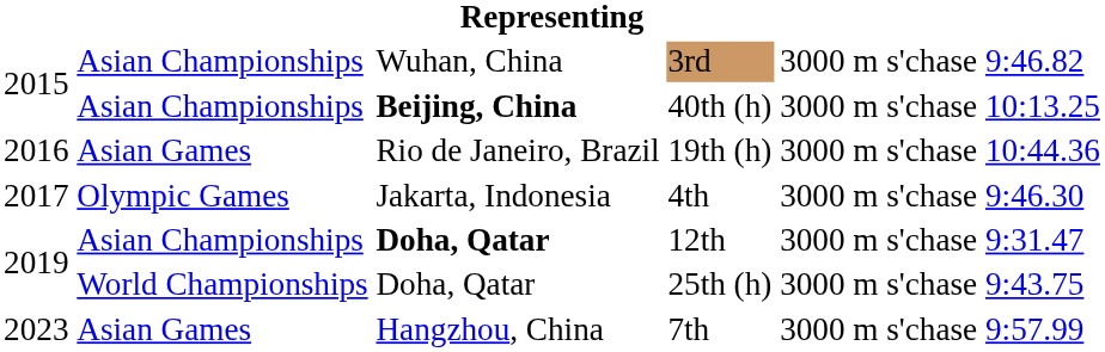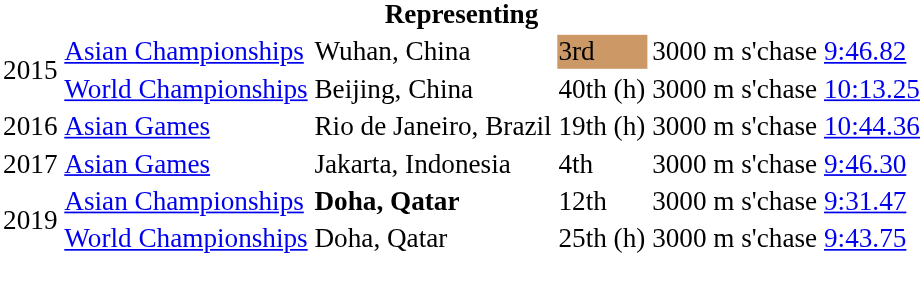 <table>
 <tr>
 <th colspan="6">Representing </th>
 </tr>
 <tr>
 <td rowspan=2>2015</td>
 <td><a href='#'>Asian Championships</a></td>
 <td>Wuhan, China</td>
 <td bgcolor=cc9966>3rd</td>
 <td>3000 m s'chase</td>
 <td><a href='#'>9:46.82</a></td>
 </tr>
 <tr>
-<td><a href='#'>Asian Championships</a></td>
-<td><strong>Beijing, China</strong></td>
+<td><a href='#'>World Championships</a></td>
+<td>Beijing, China</td>
 <td>40th (h)</td>
 <td>3000 m s'chase</td>
 <td><a href='#'>10:13.25</a></td>
 </tr>
 <tr>
 <td>2016</td>
 <td><a href='#'>Asian Games</a></td>
 <td>Rio de Janeiro, Brazil</td>
 <td>19th (h)</td>
 <td>3000 m s'chase</td>
 <td><a href='#'>10:44.36</a></td>
 </tr>
 <tr>
 <td>2017</td>
-<td><a href='#'>Olympic Games</a></td>
+<td><a href='#'>Asian Games</a></td>
 <td>Jakarta, Indonesia</td>
 <td>4th</td>
 <td>3000 m s'chase</td>
 <td><a href='#'>9:46.30</a></td>
 </tr>
 <tr>
 <td rowspan=2>2019</td>
 <td><a href='#'>Asian Championships</a></td>
 <td><strong>Doha, Qatar</strong></td>
 <td>12th</td>
 <td>3000 m s'chase</td>
 <td><a href='#'>9:31.47</a></td>
 </tr>
 <tr>
 <td><a href='#'>World Championships</a></td>
 <td>Doha, Qatar</td>
 <td>25th (h)</td>
 <td>3000 m s'chase</td>
 <td><a href='#'>9:43.75</a></td>
 </tr>
-<tr>
-<td>2023</td>
-<td><a href='#'>Asian Games</a></td>
-<td><a href='#'>Hangzhou</a>, China</td>
-<td>7th</td>
-<td>3000 m s'chase</td>
-<td><a href='#'>9:57.99</a></td>
-</tr>
 </table>
